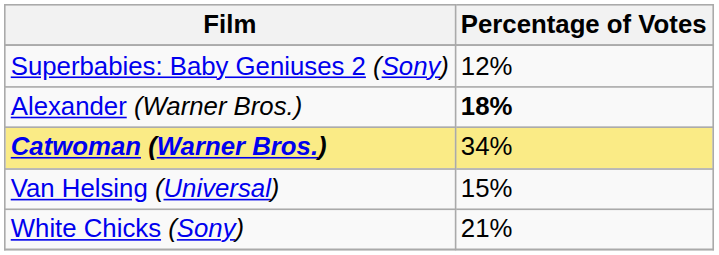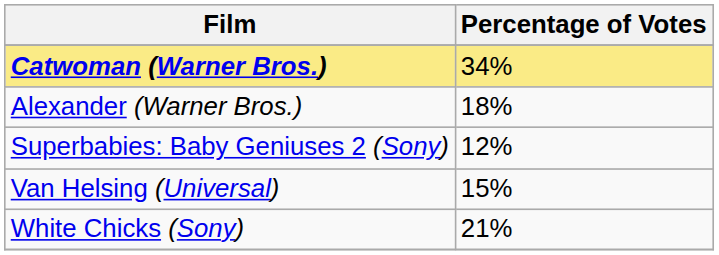 <table class="wikitable sortable plainrowheaders" align="centre">
 <tr>
 <th>Film</th>
 <th>Percentage of Votes</th>
 </tr>
 <tr>
 </tr>
+<tr style="background:#FAEB86;">
+<td><strong><em><a href='#'>Catwoman</a><em> (<a href='#'>Warner Bros.</a>)<strong></td>
+<td></strong>34%<strong></td>
+</tr>
+<tr>
+<td></em><a href='#'>Alexander</a><em> (Warner Bros.)</td>
+<td>18%</td>
+</tr>
 <tr>
 <td></em><a href='#'>Superbabies: Baby Geniuses 2</a><em> (<a href='#'>Sony</a>)</td>
 <td>12%</td>
-</tr>
-<tr>
-<td></em><a href='#'>Alexander</a><em> (Warner Bros.)</td>
-<td><strong>18%</strong></td>
-</tr>
-<tr style="background:#FAEB86;">
-<td><strong><em><a href='#'>Catwoman</a><em> (<a href='#'>Warner Bros.</a>)<strong></td>
-<td></strong>34%<strong></td>
 </tr>
 <tr>
 <td></em><a href='#'>Van Helsing</a><em> (<a href='#'>Universal</a>)</td>
 <td>15%</td>
 </tr>
 <tr>
 <td></em><a href='#'>White Chicks</a><em> (<a href='#'>Sony</a>)</td>
 <td>21%</td>
 </tr>
 <tr>
 </tr>
 </table>
